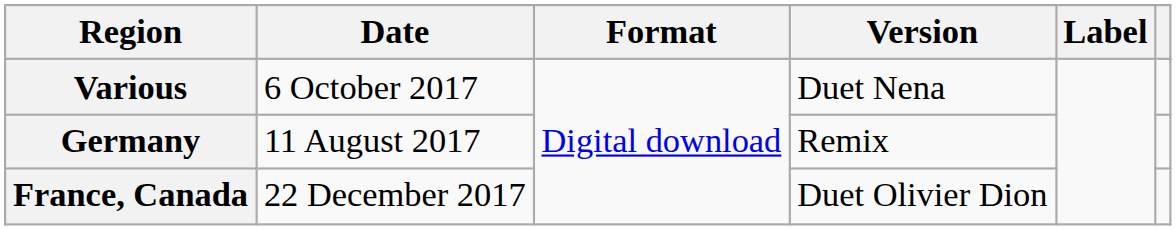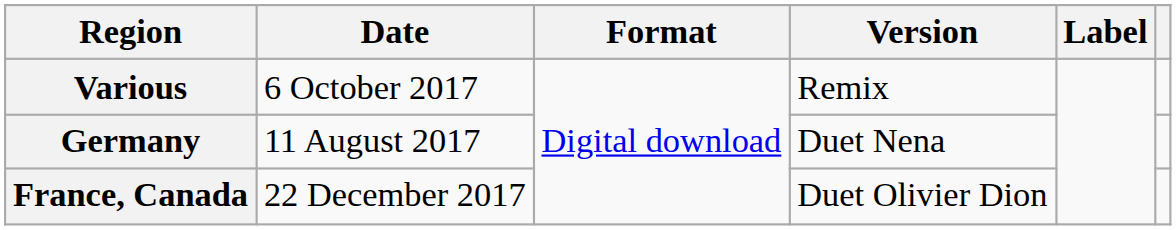 <table class="wikitable sortable plainrowheaders">
 <tr>
 <th>Region</th>
 <th>Date</th>
 <th>Format</th>
 <th>Version</th>
 <th>Label</th>
 <th></th>
 </tr>
 <tr>
 <th scope="row">Various</th>
 <td>6 October 2017</td>
 <td rowspan="3"><a href='#'>Digital download</a></td>
-<td>Duet Nena</td>
+<td>Remix</td>
 <td rowspan="3"></td>
 <td></td>
 </tr>
 <tr>
 <th scope="row">Germany</th>
 <td>11 August 2017</td>
-<td>Remix</td>
+<td>Duet Nena</td>
 <td></td>
 </tr>
 <tr>
 <th scope="row">France, Canada</th>
 <td>22 December 2017</td>
 <td>Duet Olivier Dion</td>
 <td></td>
 </tr>
 </table>
